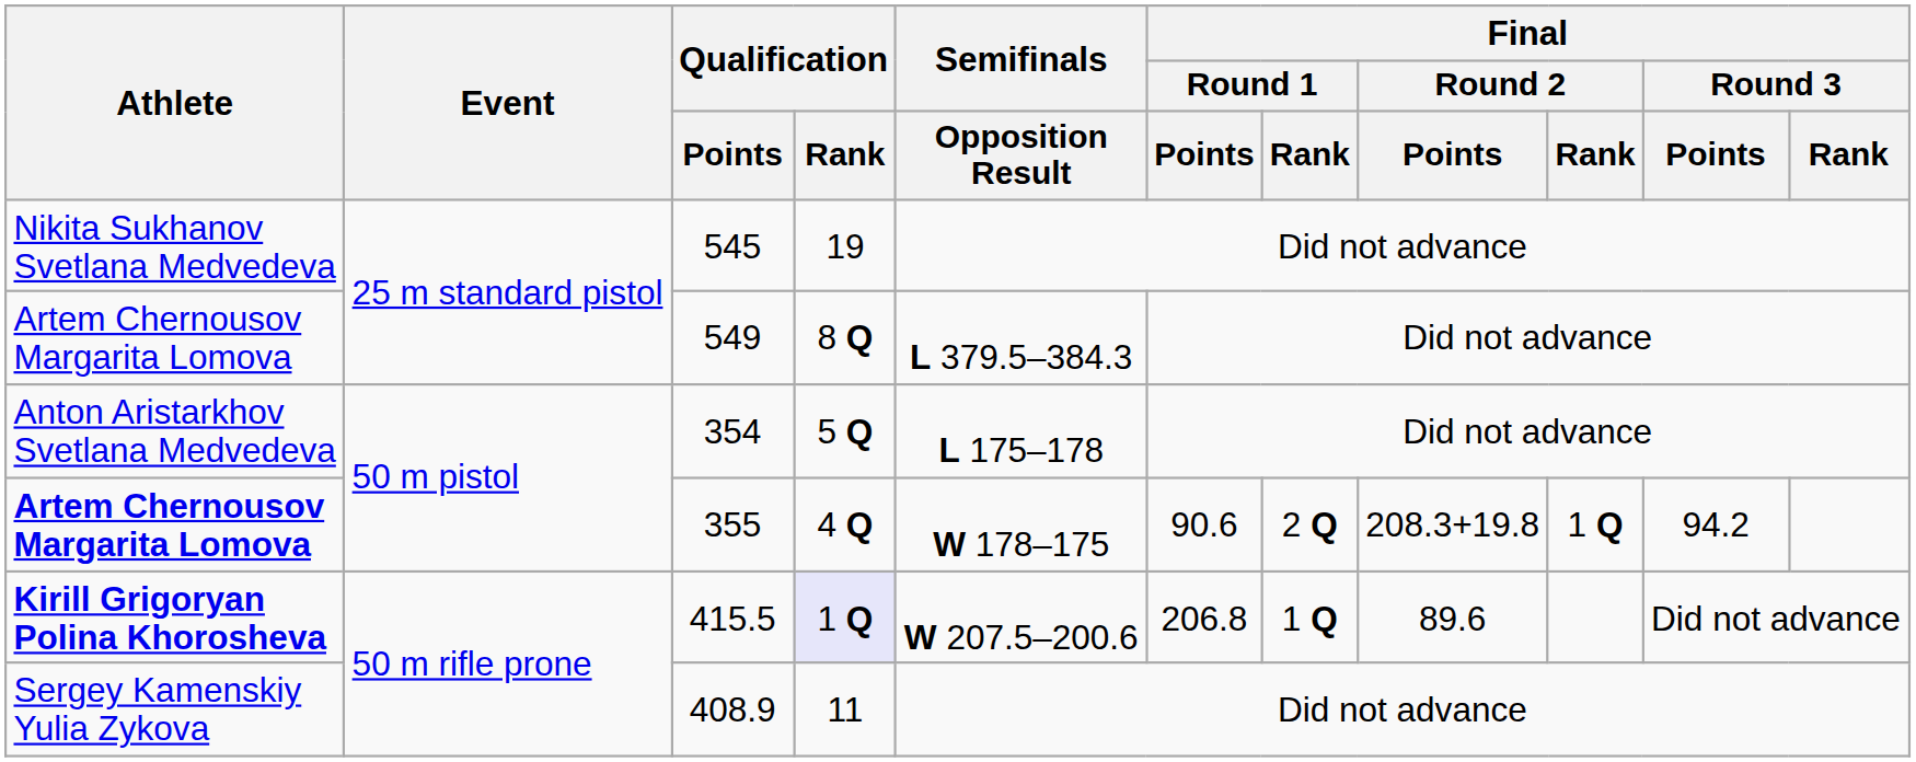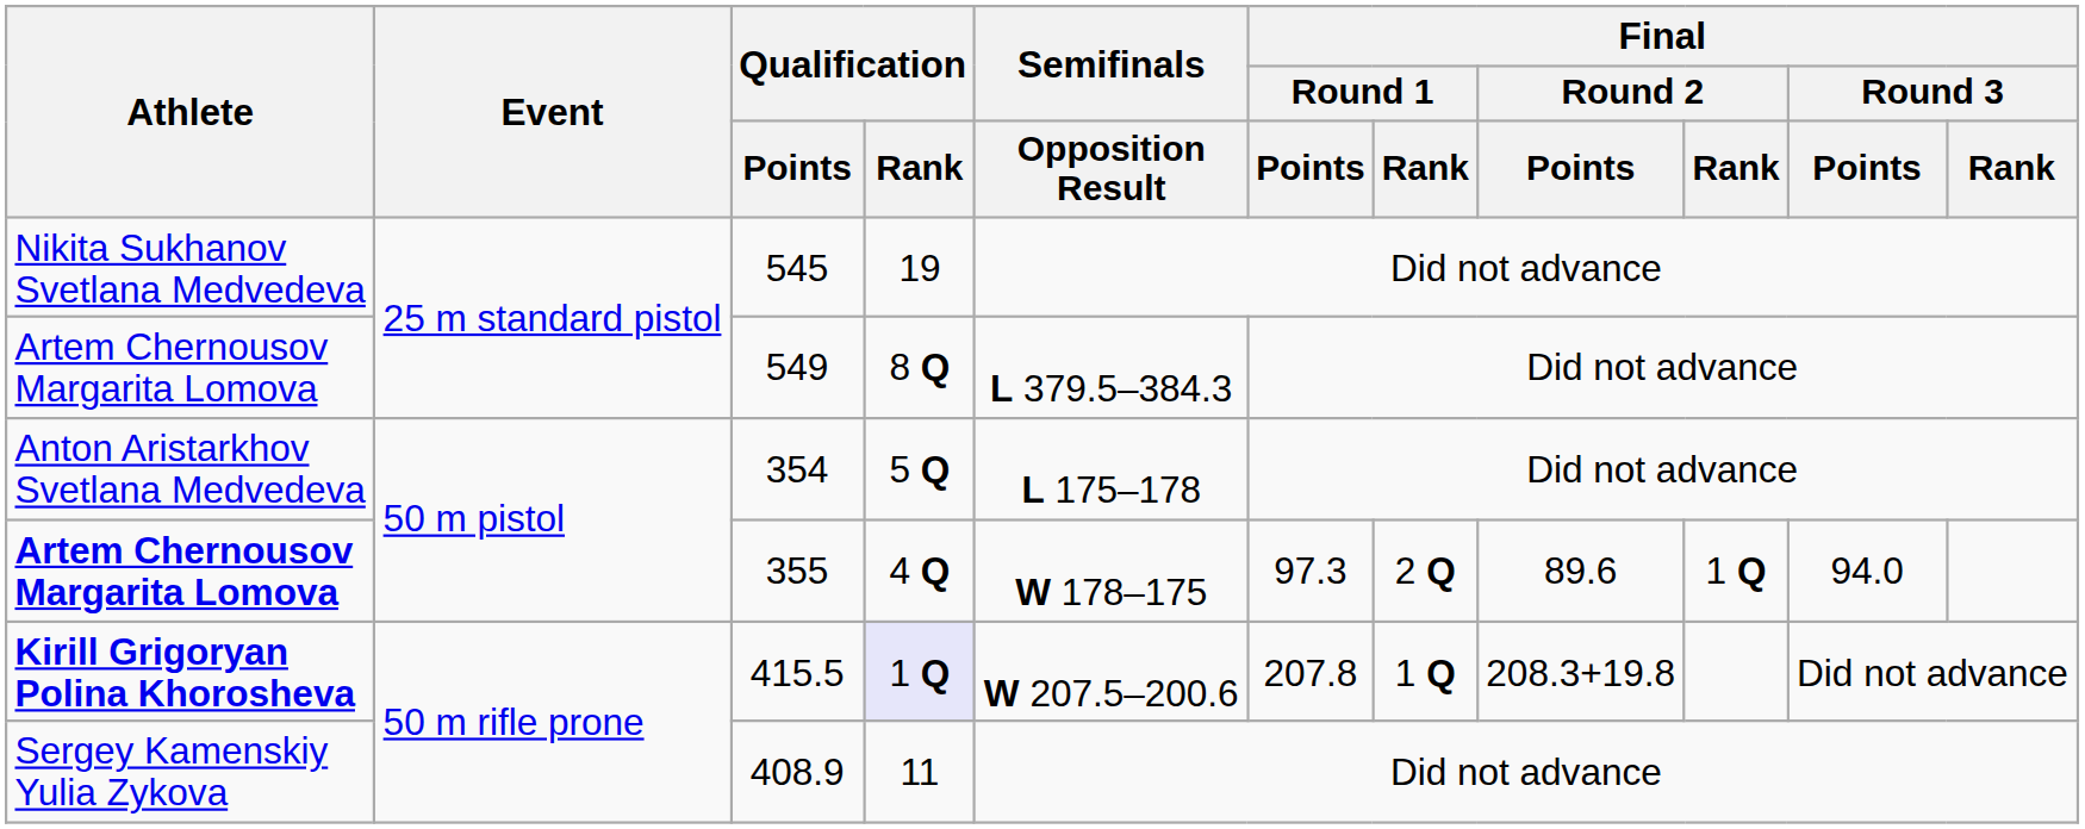 <table class="wikitable" style="text-align:center; font-size:90%">
 <tr>
 <th rowspan=3>Athlete</th>
 <th rowspan=3>Event</th>
 <th colspan=2 rowspan=2>Qualification</th>
 <th rowspan=2>Semifinals</th>
 <th colspan=6>Final</th>
 </tr>
 <tr style="font-size:95%">
 <th colspan=2>Round 1</th>
 <th colspan=2>Round 2</th>
 <th colspan=2>Round 3</th>
 </tr>
 <tr style="font-size:95%">
 <th>Points</th>
 <th>Rank</th>
 <th>Opposition<br>Result</th>
 <th>Points</th>
 <th>Rank</th>
 <th>Points</th>
 <th>Rank</th>
 <th>Points</th>
 <th>Rank</th>
 </tr>
 <tr>
 <td align=left><a href='#'>Nikita Sukhanov</a><br><a href='#'>Svetlana Medvedeva</a></td>
 <td rowspan=2 align=left><a href='#'>25 m standard  pistol</a></td>
 <td>545</td>
 <td>19</td>
 <td colspan=8>Did not advance</td>
 </tr>
 <tr>
 <td align=left><a href='#'>Artem Chernousov</a><br><a href='#'>Margarita Lomova</a></td>
 <td>549</td>
 <td>8 <strong>Q</strong></td>
 <td><br><strong>L</strong> 379.5–384.3</td>
 <td colspan=6>Did not advance</td>
 </tr>
 <tr>
 <td align=left><a href='#'>Anton Aristarkhov</a><br><a href='#'>Svetlana Medvedeva</a></td>
 <td rowspan=2 align=left><a href='#'>50 m pistol</a></td>
 <td>354</td>
 <td>5 <strong>Q</strong></td>
 <td><br><strong>L</strong> 175–178</td>
 <td colspan=6>Did not advance</td>
 </tr>
 <tr>
 <td align=left><strong><a href='#'>Artem Chernousov</a><br><a href='#'>Margarita Lomova</a></strong></td>
 <td>355</td>
 <td>4 <strong>Q</strong></td>
 <td><br><strong>W</strong> 178–175</td>
-<td>90.6</td>
+<td>97.3</td>
 <td>2 <strong>Q</strong></td>
-<td>208.3+19.8</td>
+<td>89.6</td>
 <td>1 <strong>Q</strong></td>
-<td>94.2</td>
+<td>94.0</td>
 <td></td>
 </tr>
 <tr>
 <td align=left><strong><a href='#'>Kirill Grigoryan</a><br><a href='#'>Polina Khorosheva</a></strong></td>
 <td rowspan=2 align=left><a href='#'>50 m rifle prone</a></td>
 <td>415.5</td>
 <td style="background: lavender;">1 <strong>Q</strong></td>
 <td><br><strong>W</strong> 207.5–200.6</td>
-<td>206.8</td>
+<td>207.8</td>
 <td>1 <strong>Q</strong></td>
-<td>89.6</td>
+<td>208.3+19.8</td>
 <td></td>
 <td colspan=2>Did not advance</td>
 </tr>
 <tr>
 <td align=left><a href='#'>Sergey Kamenskiy</a><br><a href='#'>Yulia Zykova</a></td>
 <td>408.9</td>
 <td>11</td>
 <td colspan=7>Did not advance</td>
 </tr>
 </table>
